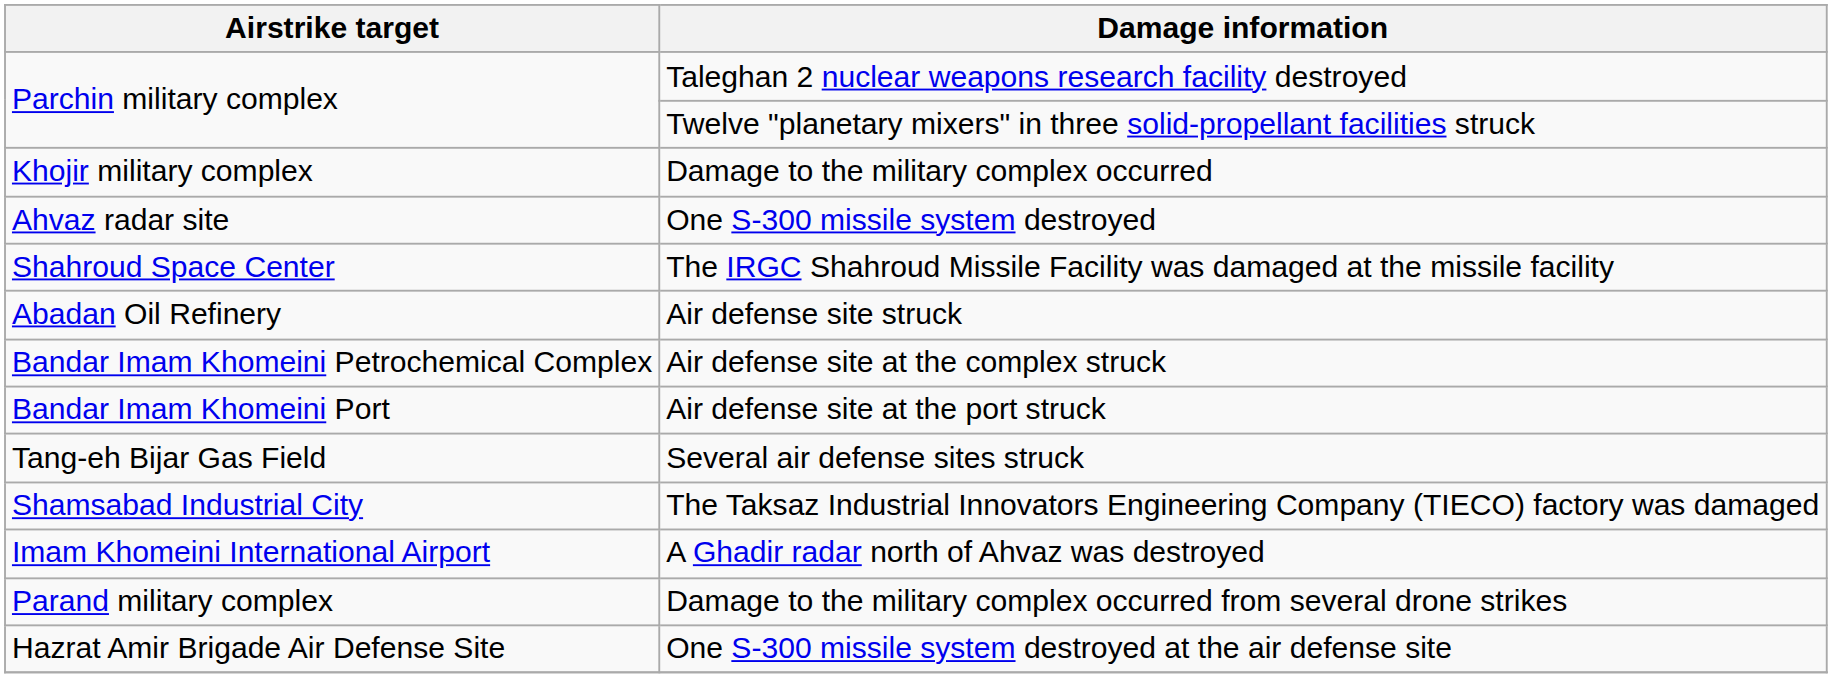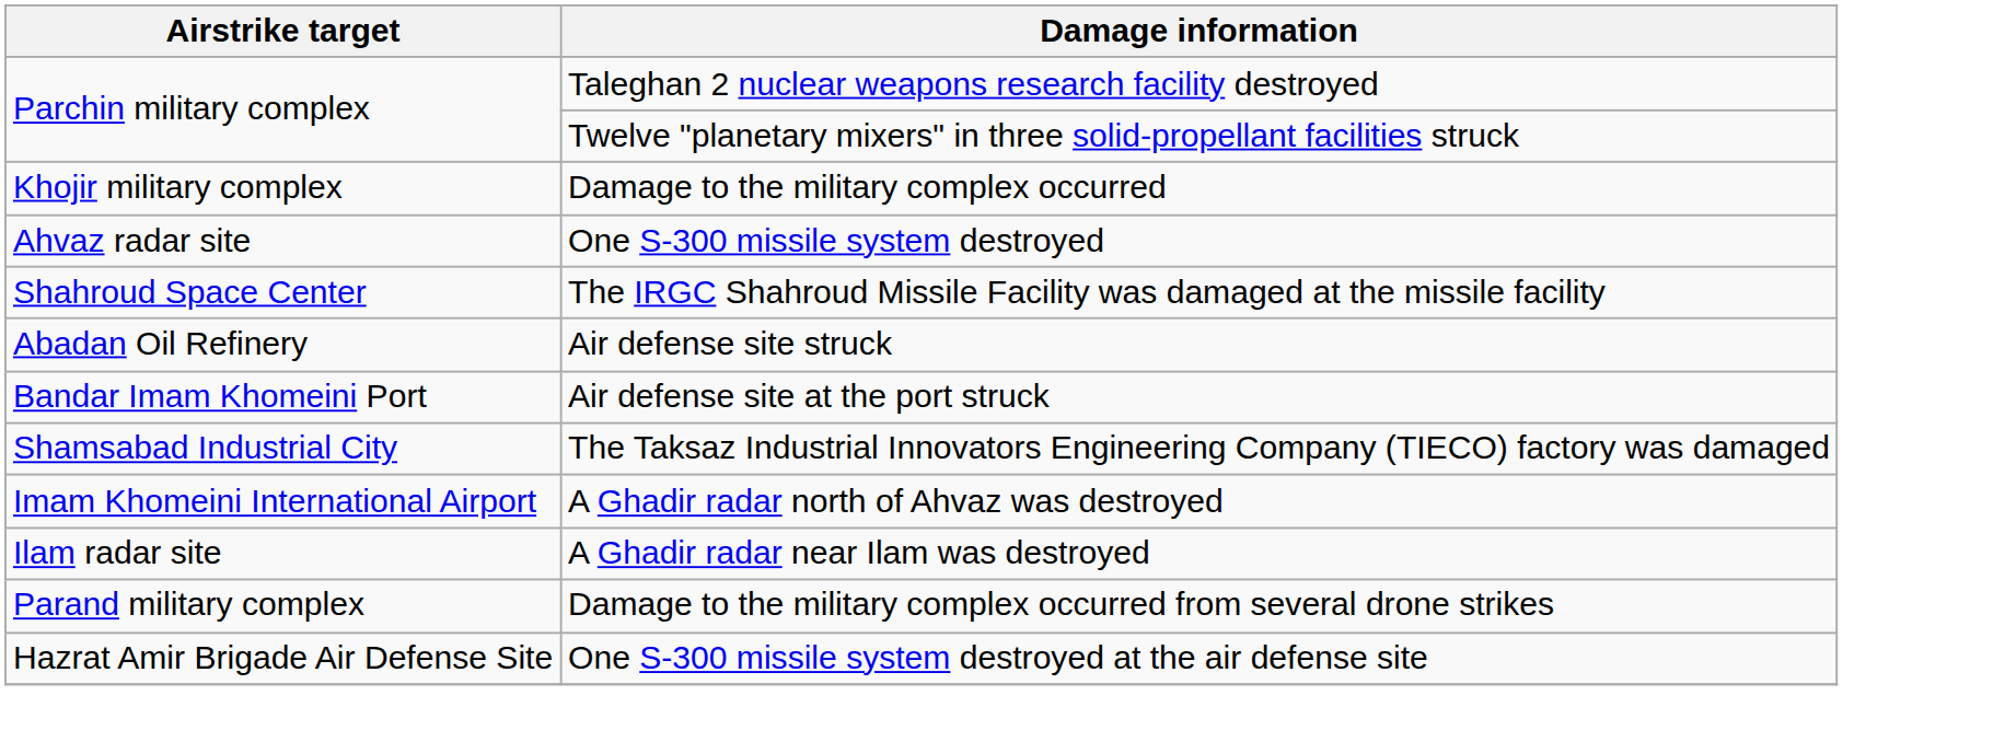 <table class="wikitable" style="float:center; margin-left: 1em;">
 <tr>
 <th>Airstrike target</th>
 <th>Damage information</th>
 </tr>
 <tr>
 <td rowspan="2"><a href='#'>Parchin</a> military complex</td>
 <td>Taleghan 2 <a href='#'>nuclear weapons research facility</a> destroyed</td>
 </tr>
 <tr>
 <td>Twelve "planetary mixers" in three <a href='#'>solid-propellant facilities</a> struck</td>
 </tr>
 <tr>
 <td><a href='#'>Khojir</a> military complex</td>
 <td>Damage to the military complex occurred</td>
 </tr>
 <tr>
 <td><a href='#'>Ahvaz</a> radar site</td>
 <td>One <a href='#'>S-300 missile system</a> destroyed</td>
 </tr>
 <tr>
 <td><a href='#'>Shahroud Space Center</a></td>
 <td>The <a href='#'>IRGC</a> Shahroud Missile Facility was damaged at the missile facility</td>
 </tr>
 <tr>
 <td><a href='#'>Abadan</a> Oil Refinery</td>
 <td>Air defense site struck</td>
 </tr>
 <tr>
-<td><a href='#'>Bandar Imam Khomeini</a> Petrochemical Complex</td>
-<td>Air defense site at the complex struck</td>
-</tr>
-<tr>
 <td><a href='#'>Bandar Imam Khomeini</a> Port</td>
 <td>Air defense site at the port struck</td>
-</tr>
-<tr>
-<td>Tang-eh Bijar Gas Field</td>
-<td>Several air defense sites struck</td>
 </tr>
 <tr>
 <td><a href='#'>Shamsabad Industrial City</a></td>
 <td>The Taksaz Industrial Innovators Engineering Company (TIECO) factory was damaged</td>
 </tr>
 <tr>
 <td><a href='#'>Imam Khomeini International Airport</a></td>
 <td>A <a href='#'>Ghadir radar</a> north of Ahvaz was destroyed</td>
+</tr>
+<tr>
+<td><a href='#'>Ilam</a> radar site</td>
+<td>A <a href='#'>Ghadir radar</a> near Ilam was destroyed</td>
 </tr>
 <tr>
 <td><a href='#'>Parand</a> military complex</td>
 <td>Damage to the military complex occurred from several drone strikes</td>
 </tr>
 <tr>
 <td>Hazrat Amir Brigade Air Defense Site</td>
 <td>One <a href='#'>S-300 missile system</a> destroyed at the air defense site</td>
 </tr>
 <tr>
 </tr>
 </table>
